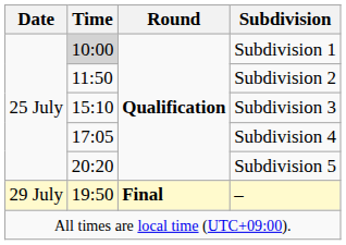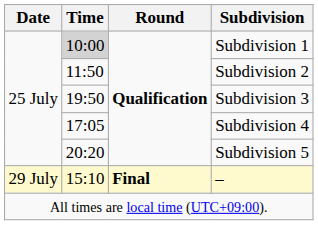 <table class="wikitable">
 <tr>
 <th>Date</th>
 <th>Time</th>
 <th>Round</th>
 <th>Subdivision</th>
 </tr>
 <tr>
 <td rowspan=5>25 July</td>
 <td style="background: lightgrey;">10:00</td>
 <td rowspan=5><strong>Qualification</strong></td>
 <td>Subdivision 1</td>
 </tr>
 <tr>
 <td>11:50</td>
 <td>Subdivision 2</td>
 </tr>
 <tr>
-<td>15:10</td>
+<td>19:50</td>
 <td>Subdivision 3</td>
 </tr>
 <tr>
 <td>17:05</td>
 <td>Subdivision 4</td>
 </tr>
 <tr>
 <td>20:20</td>
 <td>Subdivision 5</td>
 </tr>
 <tr style=background:lemonchiffon>
 <td>29 July</td>
-<td>19:50</td>
+<td>15:10</td>
 <td><strong>Final</strong></td>
 <td>–</td>
 </tr>
 <tr>
 <td colspan=4 align=center><small>All times are <a href='#'>local time</a> (<a href='#'>UTC+09:00</a>).</small></td>
 </tr>
 </table>
